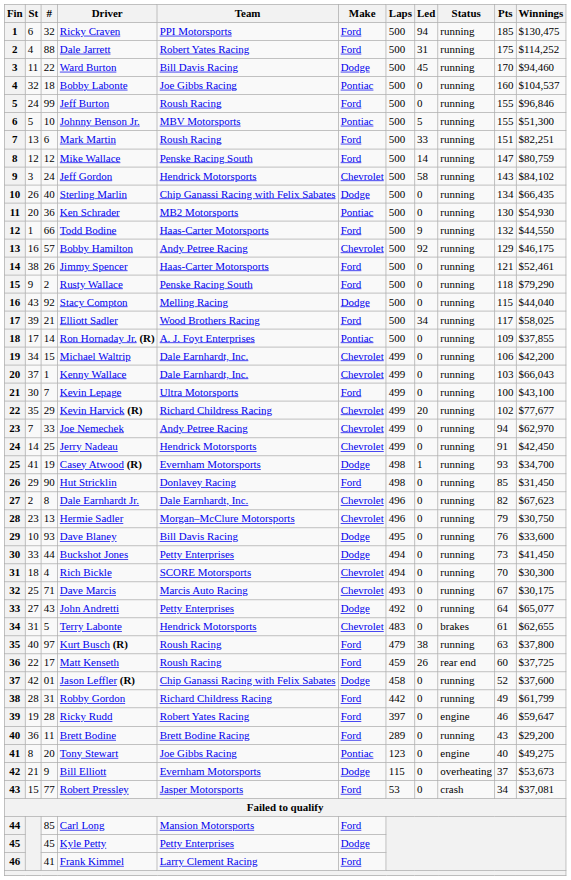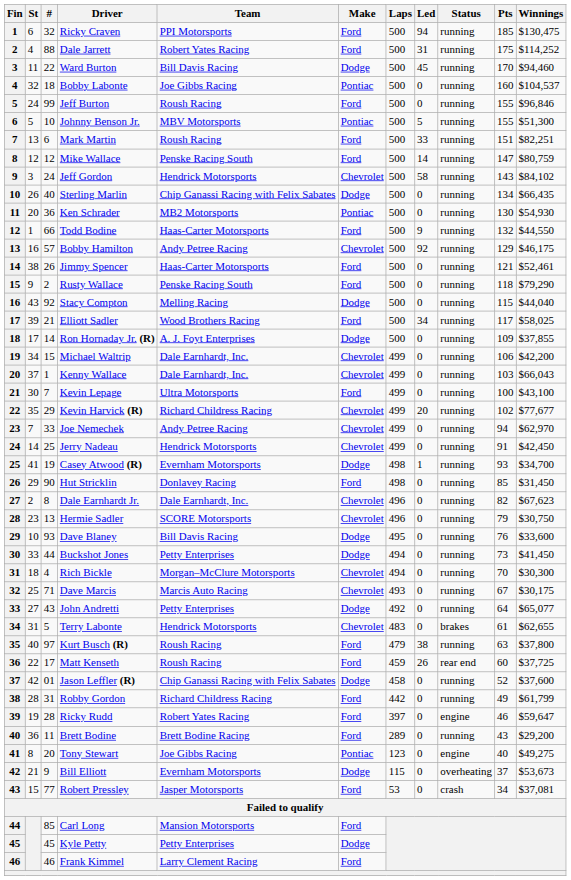 <table class="wikitable" style="font-size:95%">
 <tr>
 <th>Fin</th>
 <th>St</th>
 <th>#</th>
 <th>Driver</th>
 <th>Team</th>
 <th>Make</th>
 <th>Laps</th>
 <th>Led</th>
 <th>Status</th>
 <th>Pts</th>
 <th>Winnings</th>
 </tr>
 <tr>
 <th>1</th>
 <td>6</td>
 <td>32</td>
 <td><a href='#'>Ricky Craven</a></td>
 <td><a href='#'>PPI Motorsports</a></td>
 <td><a href='#'>Ford</a></td>
 <td>500</td>
 <td>94</td>
 <td>running</td>
 <td>185</td>
 <td>$130,475</td>
 </tr>
 <tr>
 <th>2</th>
 <td>4</td>
 <td>88</td>
 <td><a href='#'>Dale Jarrett</a></td>
 <td><a href='#'>Robert Yates Racing</a></td>
 <td><a href='#'>Ford</a></td>
 <td>500</td>
 <td>31</td>
 <td>running</td>
 <td>175</td>
 <td>$114,252</td>
 </tr>
 <tr>
 <th>3</th>
 <td>11</td>
 <td>22</td>
 <td><a href='#'>Ward Burton</a></td>
 <td><a href='#'>Bill Davis Racing</a></td>
 <td><a href='#'>Dodge</a></td>
 <td>500</td>
 <td>45</td>
 <td>running</td>
 <td>170</td>
 <td>$94,460</td>
 </tr>
 <tr>
 <th>4</th>
 <td>32</td>
 <td>18</td>
 <td><a href='#'>Bobby Labonte</a></td>
 <td><a href='#'>Joe Gibbs Racing</a></td>
 <td><a href='#'>Pontiac</a></td>
 <td>500</td>
 <td>0</td>
 <td>running</td>
 <td>160</td>
 <td>$104,537</td>
 </tr>
 <tr>
 <th>5</th>
 <td>24</td>
 <td>99</td>
 <td><a href='#'>Jeff Burton</a></td>
 <td><a href='#'>Roush Racing</a></td>
 <td><a href='#'>Ford</a></td>
 <td>500</td>
 <td>0</td>
 <td>running</td>
 <td>155</td>
 <td>$96,846</td>
 </tr>
 <tr>
 <th>6</th>
 <td>5</td>
 <td>10</td>
 <td><a href='#'>Johnny Benson Jr.</a></td>
 <td><a href='#'>MBV Motorsports</a></td>
 <td><a href='#'>Pontiac</a></td>
 <td>500</td>
 <td>5</td>
 <td>running</td>
 <td>155</td>
 <td>$51,300</td>
 </tr>
 <tr>
 <th>7</th>
 <td>13</td>
 <td>6</td>
 <td><a href='#'>Mark Martin</a></td>
 <td><a href='#'>Roush Racing</a></td>
 <td><a href='#'>Ford</a></td>
 <td>500</td>
 <td>33</td>
 <td>running</td>
 <td>151</td>
 <td>$82,251</td>
 </tr>
 <tr>
 <th>8</th>
 <td>12</td>
 <td>12</td>
 <td><a href='#'>Mike Wallace</a></td>
 <td><a href='#'>Penske Racing South</a></td>
 <td><a href='#'>Ford</a></td>
 <td>500</td>
 <td>14</td>
 <td>running</td>
 <td>147</td>
 <td>$80,759</td>
 </tr>
 <tr>
 <th>9</th>
 <td>3</td>
 <td>24</td>
 <td><a href='#'>Jeff Gordon</a></td>
 <td><a href='#'>Hendrick Motorsports</a></td>
 <td><a href='#'>Chevrolet</a></td>
 <td>500</td>
 <td>58</td>
 <td>running</td>
 <td>143</td>
 <td>$84,102</td>
 </tr>
 <tr>
 <th>10</th>
 <td>26</td>
 <td>40</td>
 <td><a href='#'>Sterling Marlin</a></td>
 <td><a href='#'>Chip Ganassi Racing with Felix Sabates</a></td>
 <td><a href='#'>Dodge</a></td>
 <td>500</td>
 <td>0</td>
 <td>running</td>
 <td>134</td>
 <td>$66,435</td>
 </tr>
 <tr>
 <th>11</th>
 <td>20</td>
 <td>36</td>
 <td><a href='#'>Ken Schrader</a></td>
 <td><a href='#'>MB2 Motorsports</a></td>
 <td><a href='#'>Pontiac</a></td>
 <td>500</td>
 <td>0</td>
 <td>running</td>
 <td>130</td>
 <td>$54,930</td>
 </tr>
 <tr>
 <th>12</th>
 <td>1</td>
 <td>66</td>
 <td><a href='#'>Todd Bodine</a></td>
 <td><a href='#'>Haas-Carter Motorsports</a></td>
 <td><a href='#'>Ford</a></td>
 <td>500</td>
 <td>9</td>
 <td>running</td>
 <td>132</td>
 <td>$44,550</td>
 </tr>
 <tr>
 <th>13</th>
 <td>16</td>
 <td>57</td>
 <td><a href='#'>Bobby Hamilton</a></td>
 <td><a href='#'>Andy Petree Racing</a></td>
 <td><a href='#'>Chevrolet</a></td>
 <td>500</td>
 <td>92</td>
 <td>running</td>
 <td>129</td>
 <td>$46,175</td>
 </tr>
 <tr>
 <th>14</th>
 <td>38</td>
 <td>26</td>
 <td><a href='#'>Jimmy Spencer</a></td>
 <td><a href='#'>Haas-Carter Motorsports</a></td>
 <td><a href='#'>Ford</a></td>
 <td>500</td>
 <td>0</td>
 <td>running</td>
 <td>121</td>
 <td>$52,461</td>
 </tr>
 <tr>
 <th>15</th>
 <td>9</td>
 <td>2</td>
 <td><a href='#'>Rusty Wallace</a></td>
 <td><a href='#'>Penske Racing South</a></td>
 <td><a href='#'>Ford</a></td>
 <td>500</td>
 <td>0</td>
 <td>running</td>
 <td>118</td>
 <td>$79,290</td>
 </tr>
 <tr>
 <th>16</th>
 <td>43</td>
 <td>92</td>
 <td><a href='#'>Stacy Compton</a></td>
 <td><a href='#'>Melling Racing</a></td>
 <td><a href='#'>Dodge</a></td>
 <td>500</td>
 <td>0</td>
 <td>running</td>
 <td>115</td>
 <td>$44,040</td>
 </tr>
 <tr>
 <th>17</th>
 <td>39</td>
 <td>21</td>
 <td><a href='#'>Elliott Sadler</a></td>
 <td><a href='#'>Wood Brothers Racing</a></td>
 <td><a href='#'>Ford</a></td>
 <td>500</td>
 <td>34</td>
 <td>running</td>
 <td>117</td>
 <td>$58,025</td>
 </tr>
 <tr>
 <th>18</th>
 <td>17</td>
 <td>14</td>
 <td><a href='#'>Ron Hornaday Jr.</a> <strong>(R)</strong></td>
 <td><a href='#'>A. J. Foyt Enterprises</a></td>
-<td><a href='#'>Pontiac</a></td>
+<td><a href='#'>Dodge</a></td>
 <td>500</td>
 <td>0</td>
 <td>running</td>
 <td>109</td>
 <td>$37,855</td>
 </tr>
 <tr>
 <th>19</th>
 <td>34</td>
 <td>15</td>
 <td><a href='#'>Michael Waltrip</a></td>
 <td><a href='#'>Dale Earnhardt, Inc.</a></td>
 <td><a href='#'>Chevrolet</a></td>
 <td>499</td>
 <td>0</td>
 <td>running</td>
 <td>106</td>
 <td>$42,200</td>
 </tr>
 <tr>
 <th>20</th>
 <td>37</td>
 <td>1</td>
 <td><a href='#'>Kenny Wallace</a></td>
 <td><a href='#'>Dale Earnhardt, Inc.</a></td>
 <td><a href='#'>Chevrolet</a></td>
 <td>499</td>
 <td>0</td>
 <td>running</td>
 <td>103</td>
 <td>$66,043</td>
 </tr>
 <tr>
 <th>21</th>
 <td>30</td>
 <td>7</td>
 <td><a href='#'>Kevin Lepage</a></td>
 <td><a href='#'>Ultra Motorsports</a></td>
 <td><a href='#'>Ford</a></td>
 <td>499</td>
 <td>0</td>
 <td>running</td>
 <td>100</td>
 <td>$43,100</td>
 </tr>
 <tr>
 <th>22</th>
 <td>35</td>
 <td>29</td>
 <td><a href='#'>Kevin Harvick</a> <strong>(R)</strong></td>
 <td><a href='#'>Richard Childress Racing</a></td>
 <td><a href='#'>Chevrolet</a></td>
 <td>499</td>
 <td>20</td>
 <td>running</td>
 <td>102</td>
 <td>$77,677</td>
 </tr>
 <tr>
 <th>23</th>
 <td>7</td>
 <td>33</td>
 <td><a href='#'>Joe Nemechek</a></td>
 <td><a href='#'>Andy Petree Racing</a></td>
 <td><a href='#'>Chevrolet</a></td>
 <td>499</td>
 <td>0</td>
 <td>running</td>
 <td>94</td>
 <td>$62,970</td>
 </tr>
 <tr>
 <th>24</th>
 <td>14</td>
 <td>25</td>
 <td><a href='#'>Jerry Nadeau</a></td>
 <td><a href='#'>Hendrick Motorsports</a></td>
 <td><a href='#'>Chevrolet</a></td>
 <td>499</td>
 <td>0</td>
 <td>running</td>
 <td>91</td>
 <td>$42,450</td>
 </tr>
 <tr>
 <th>25</th>
 <td>41</td>
 <td>19</td>
 <td><a href='#'>Casey Atwood</a> <strong>(R)</strong></td>
 <td><a href='#'>Evernham Motorsports</a></td>
 <td><a href='#'>Dodge</a></td>
 <td>498</td>
 <td>1</td>
 <td>running</td>
 <td>93</td>
 <td>$34,700</td>
 </tr>
 <tr>
 <th>26</th>
 <td>29</td>
 <td>90</td>
 <td><a href='#'>Hut Stricklin</a></td>
 <td><a href='#'>Donlavey Racing</a></td>
 <td><a href='#'>Ford</a></td>
 <td>498</td>
 <td>0</td>
 <td>running</td>
 <td>85</td>
 <td>$31,450</td>
 </tr>
 <tr>
 <th>27</th>
 <td>2</td>
 <td>8</td>
 <td><a href='#'>Dale Earnhardt Jr.</a></td>
 <td><a href='#'>Dale Earnhardt, Inc.</a></td>
 <td><a href='#'>Chevrolet</a></td>
 <td>496</td>
 <td>0</td>
 <td>running</td>
 <td>82</td>
 <td>$67,623</td>
 </tr>
 <tr>
 <th>28</th>
 <td>23</td>
 <td>13</td>
 <td><a href='#'>Hermie Sadler</a></td>
-<td><a href='#'>Morgan–McClure Motorsports</a></td>
+<td><a href='#'>SCORE Motorsports</a></td>
 <td><a href='#'>Chevrolet</a></td>
 <td>496</td>
 <td>0</td>
 <td>running</td>
 <td>79</td>
 <td>$30,750</td>
 </tr>
 <tr>
 <th>29</th>
 <td>10</td>
 <td>93</td>
 <td><a href='#'>Dave Blaney</a></td>
 <td><a href='#'>Bill Davis Racing</a></td>
 <td><a href='#'>Dodge</a></td>
 <td>495</td>
 <td>0</td>
 <td>running</td>
 <td>76</td>
 <td>$33,600</td>
 </tr>
 <tr>
 <th>30</th>
 <td>33</td>
 <td>44</td>
 <td><a href='#'>Buckshot Jones</a></td>
 <td><a href='#'>Petty Enterprises</a></td>
 <td><a href='#'>Dodge</a></td>
 <td>494</td>
 <td>0</td>
 <td>running</td>
 <td>73</td>
 <td>$41,450</td>
 </tr>
 <tr>
 <th>31</th>
 <td>18</td>
 <td>4</td>
 <td><a href='#'>Rich Bickle</a></td>
-<td><a href='#'>SCORE Motorsports</a></td>
+<td><a href='#'>Morgan–McClure Motorsports</a></td>
 <td><a href='#'>Chevrolet</a></td>
 <td>494</td>
 <td>0</td>
 <td>running</td>
 <td>70</td>
 <td>$30,300</td>
 </tr>
 <tr>
 <th>32</th>
 <td>25</td>
 <td>71</td>
 <td><a href='#'>Dave Marcis</a></td>
 <td><a href='#'>Marcis Auto Racing</a></td>
 <td><a href='#'>Chevrolet</a></td>
 <td>493</td>
 <td>0</td>
 <td>running</td>
 <td>67</td>
 <td>$30,175</td>
 </tr>
 <tr>
 <th>33</th>
 <td>27</td>
 <td>43</td>
 <td><a href='#'>John Andretti</a></td>
 <td><a href='#'>Petty Enterprises</a></td>
 <td><a href='#'>Dodge</a></td>
 <td>492</td>
 <td>0</td>
 <td>running</td>
 <td>64</td>
 <td>$65,077</td>
 </tr>
 <tr>
 <th>34</th>
 <td>31</td>
 <td>5</td>
 <td><a href='#'>Terry Labonte</a></td>
 <td><a href='#'>Hendrick Motorsports</a></td>
 <td><a href='#'>Chevrolet</a></td>
 <td>483</td>
 <td>0</td>
 <td>brakes</td>
 <td>61</td>
 <td>$62,655</td>
 </tr>
 <tr>
 <th>35</th>
 <td>40</td>
 <td>97</td>
 <td><a href='#'>Kurt Busch</a> <strong>(R)</strong></td>
 <td><a href='#'>Roush Racing</a></td>
 <td><a href='#'>Ford</a></td>
 <td>479</td>
 <td>38</td>
 <td>running</td>
 <td>63</td>
 <td>$37,800</td>
 </tr>
 <tr>
 <th>36</th>
 <td>22</td>
 <td>17</td>
 <td><a href='#'>Matt Kenseth</a></td>
 <td><a href='#'>Roush Racing</a></td>
 <td><a href='#'>Ford</a></td>
 <td>459</td>
 <td>26</td>
 <td>rear end</td>
 <td>60</td>
 <td>$37,725</td>
 </tr>
 <tr>
 <th>37</th>
 <td>42</td>
 <td>01</td>
 <td><a href='#'>Jason Leffler</a> <strong>(R)</strong></td>
 <td><a href='#'>Chip Ganassi Racing with Felix Sabates</a></td>
 <td><a href='#'>Dodge</a></td>
 <td>458</td>
 <td>0</td>
 <td>running</td>
 <td>52</td>
 <td>$37,600</td>
 </tr>
 <tr>
 <th>38</th>
 <td>28</td>
 <td>31</td>
 <td><a href='#'>Robby Gordon</a></td>
 <td><a href='#'>Richard Childress Racing</a></td>
 <td><a href='#'>Ford</a></td>
 <td>442</td>
 <td>0</td>
 <td>running</td>
 <td>49</td>
 <td>$61,799</td>
 </tr>
 <tr>
 <th>39</th>
 <td>19</td>
 <td>28</td>
 <td><a href='#'>Ricky Rudd</a></td>
 <td><a href='#'>Robert Yates Racing</a></td>
 <td><a href='#'>Ford</a></td>
 <td>397</td>
 <td>0</td>
 <td>engine</td>
 <td>46</td>
 <td>$59,647</td>
 </tr>
 <tr>
 <th>40</th>
 <td>36</td>
 <td>11</td>
 <td><a href='#'>Brett Bodine</a></td>
 <td><a href='#'>Brett Bodine Racing</a></td>
 <td><a href='#'>Ford</a></td>
 <td>289</td>
 <td>0</td>
 <td>running</td>
 <td>43</td>
 <td>$29,200</td>
 </tr>
 <tr>
 <th>41</th>
 <td>8</td>
 <td>20</td>
 <td><a href='#'>Tony Stewart</a></td>
 <td><a href='#'>Joe Gibbs Racing</a></td>
 <td><a href='#'>Pontiac</a></td>
 <td>123</td>
 <td>0</td>
 <td>engine</td>
 <td>40</td>
 <td>$49,275</td>
 </tr>
 <tr>
 <th>42</th>
 <td>21</td>
 <td>9</td>
 <td><a href='#'>Bill Elliott</a></td>
 <td><a href='#'>Evernham Motorsports</a></td>
 <td><a href='#'>Dodge</a></td>
 <td>115</td>
 <td>0</td>
 <td>overheating</td>
 <td>37</td>
 <td>$53,673</td>
 </tr>
 <tr>
 <th>43</th>
 <td>15</td>
 <td>77</td>
 <td><a href='#'>Robert Pressley</a></td>
 <td><a href='#'>Jasper Motorsports</a></td>
 <td><a href='#'>Ford</a></td>
 <td>53</td>
 <td>0</td>
 <td>crash</td>
 <td>34</td>
 <td>$37,081</td>
 </tr>
 <tr>
 <th colspan="11">Failed to qualify</th>
 </tr>
 <tr>
 <th>44</th>
 <th rowspan="3"></th>
 <td>85</td>
 <td><a href='#'>Carl Long</a></td>
 <td><a href='#'>Mansion Motorsports</a></td>
 <td><a href='#'>Ford</a></td>
 <th colspan="5" rowspan="3"></th>
 </tr>
 <tr>
 <th>45</th>
 <td>45</td>
 <td><a href='#'>Kyle Petty</a></td>
 <td><a href='#'>Petty Enterprises</a></td>
 <td><a href='#'>Dodge</a></td>
 </tr>
 <tr>
 <th>46</th>
-<td>41</td>
+<td>46</td>
 <td><a href='#'>Frank Kimmel</a></td>
 <td><a href='#'>Larry Clement Racing</a></td>
 <td><a href='#'>Ford</a></td>
 </tr>
 <tr>
 <th colspan="11"></th>
 </tr>
 </table>
